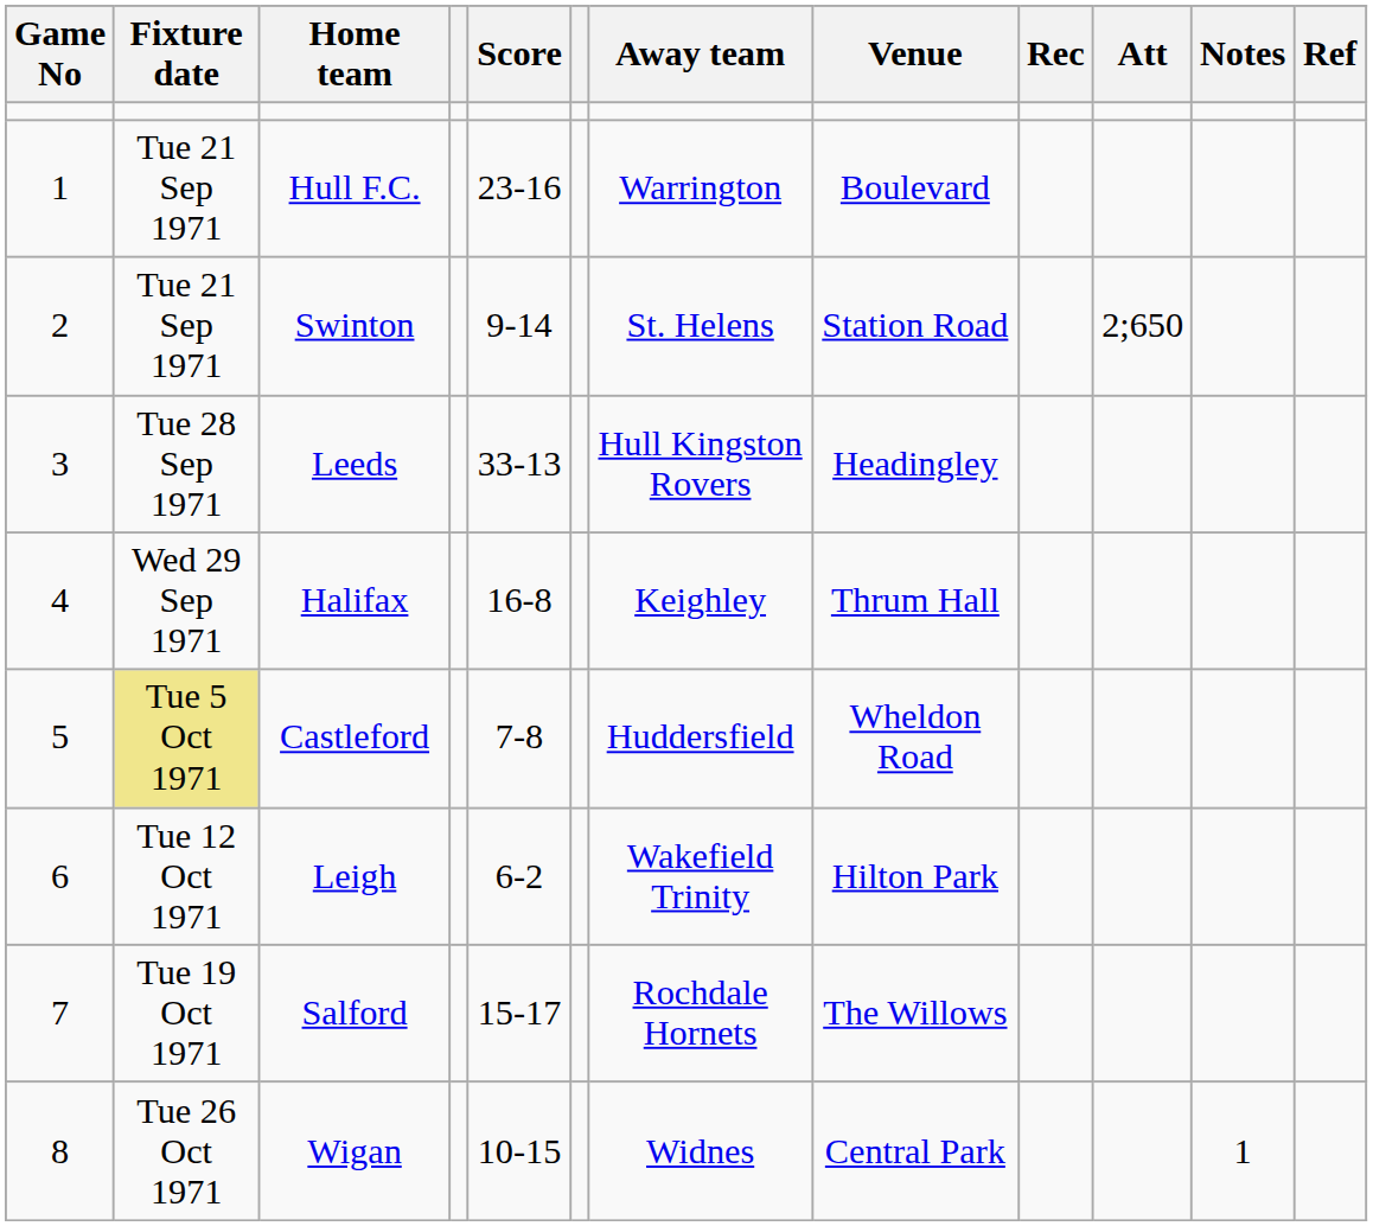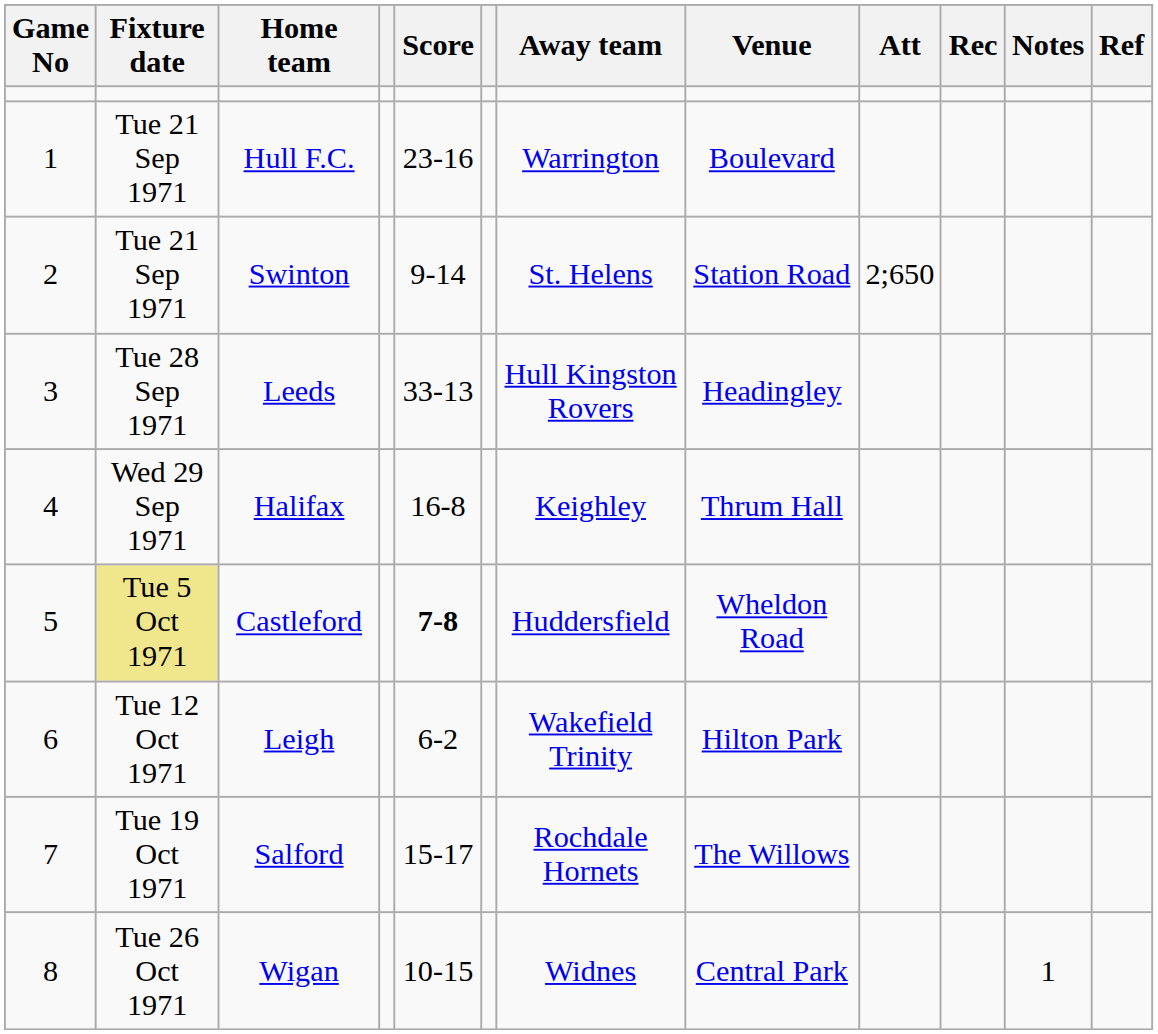 <table class="wikitable" style="text-align:center;">
 <tr>
 <th width=20 abbr="No">Game No</th>
 <th width=100 abbr="Date">Fixture date</th>
 <th width=150 abbr="Home team">Home team</th>
 <th width=5 abbr="space"></th>
 <th width=20 abbr="Score">Score</th>
 <th width=5 abbr="space"></th>
 <th width=150 abbr="Away team">Away team</th>
 <th width=150 abbr="Venue">Venue</th>
+<th width=30 abbr="Att">Att</th>
 <th width=30 abbr="Rec">Rec</th>
-<th width=30 abbr="Att">Att</th>
 <th width=20 abbr="Notes">Notes</th>
 <th width=30 abbr="Ref">Ref</th>
 </tr>
 <tr>
 <td></td>
 <td></td>
 <td></td>
 <td></td>
 <td></td>
 <td></td>
 <td></td>
 <td></td>
 <td></td>
 <td></td>
 <td></td>
 <td></td>
 </tr>
 <tr>
 <td>1</td>
 <td>Tue 21 Sep 1971</td>
 <td><a href='#'>Hull F.C.</a></td>
 <td></td>
 <td>23-16</td>
 <td></td>
 <td><a href='#'>Warrington</a></td>
 <td><a href='#'>Boulevard</a></td>
 <td></td>
 <td></td>
 <td></td>
 <td></td>
 </tr>
 <tr>
 <td>2</td>
 <td>Tue 21 Sep 1971</td>
 <td><a href='#'>Swinton</a></td>
 <td></td>
 <td>9-14</td>
 <td></td>
 <td><a href='#'>St. Helens</a></td>
 <td><a href='#'>Station Road</a></td>
+<td>2;650</td>
 <td></td>
-<td>2;650</td>
 <td></td>
 <td></td>
 </tr>
 <tr>
 <td>3</td>
 <td>Tue 28 Sep 1971</td>
 <td><a href='#'>Leeds</a></td>
 <td></td>
 <td>33-13</td>
 <td></td>
 <td><a href='#'>Hull Kingston Rovers</a></td>
 <td><a href='#'>Headingley</a></td>
 <td></td>
 <td></td>
 <td></td>
 <td></td>
 </tr>
 <tr>
 <td>4</td>
 <td>Wed 29 Sep 1971</td>
 <td><a href='#'>Halifax</a></td>
 <td></td>
 <td>16-8</td>
 <td></td>
 <td><a href='#'>Keighley</a></td>
 <td><a href='#'>Thrum Hall</a></td>
 <td></td>
 <td></td>
 <td></td>
 <td></td>
 </tr>
 <tr>
 <td>5</td>
 <td style="background: khaki;">Tue 5 Oct 1971</td>
 <td><a href='#'>Castleford</a></td>
 <td></td>
-<td>7-8</td>
+<td><strong>7-8</strong></td>
 <td></td>
 <td><a href='#'>Huddersfield</a></td>
 <td><a href='#'>Wheldon Road</a></td>
 <td></td>
 <td></td>
 <td></td>
 <td></td>
 </tr>
 <tr>
 <td>6</td>
 <td>Tue 12 Oct 1971</td>
 <td><a href='#'>Leigh</a></td>
 <td></td>
 <td>6-2</td>
 <td></td>
 <td><a href='#'>Wakefield Trinity</a></td>
 <td><a href='#'>Hilton Park</a></td>
 <td></td>
 <td></td>
 <td></td>
 <td></td>
 </tr>
 <tr>
 <td>7</td>
 <td>Tue 19 Oct 1971</td>
 <td><a href='#'>Salford</a></td>
 <td></td>
 <td>15-17</td>
 <td></td>
 <td><a href='#'>Rochdale Hornets</a></td>
 <td><a href='#'>The Willows</a></td>
 <td></td>
 <td></td>
 <td></td>
 <td></td>
 </tr>
 <tr>
 <td>8</td>
 <td>Tue 26 Oct 1971</td>
 <td><a href='#'>Wigan</a></td>
 <td></td>
 <td>10-15</td>
 <td></td>
 <td><a href='#'>Widnes</a></td>
 <td><a href='#'>Central Park</a></td>
 <td></td>
 <td></td>
 <td>1</td>
 <td></td>
 </tr>
 </table>
